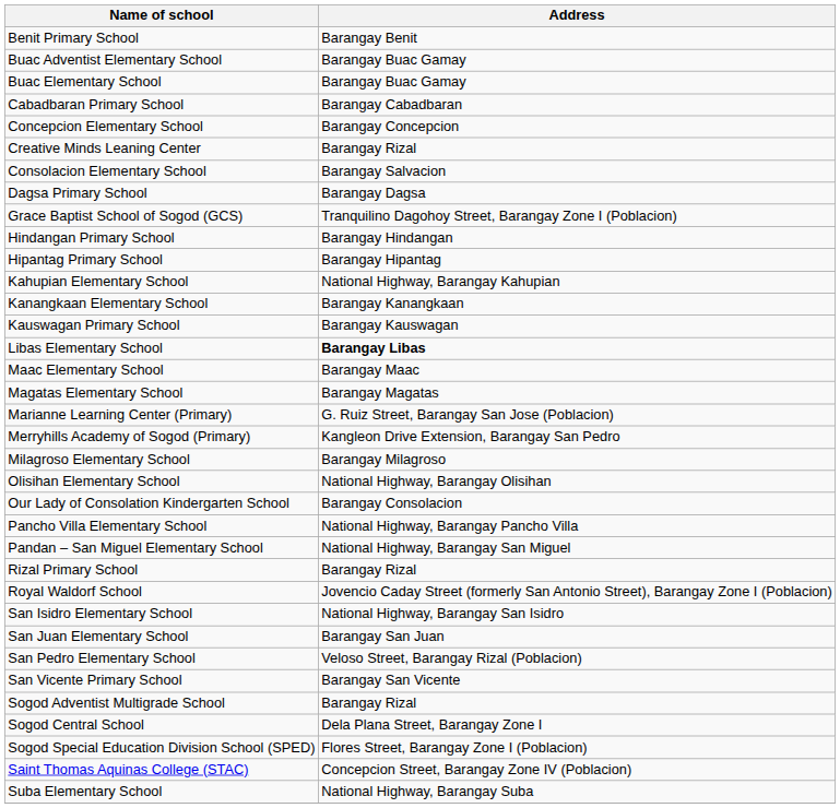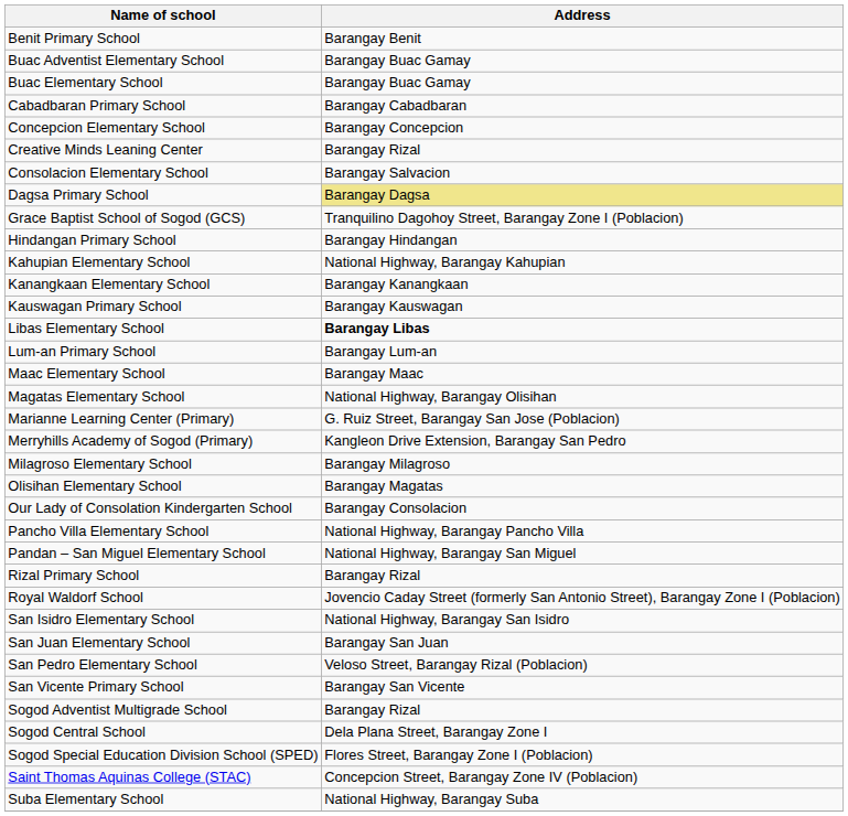 <table class="collapsible collapsed wikitable toccolours" style="min-width:25em">
 <tr>
 <th>Name of school</th>
 <th>Address</th>
 </tr>
 <tr>
 <td>Benit Primary School</td>
 <td>Barangay Benit</td>
 </tr>
 <tr>
 <td>Buac Adventist Elementary School</td>
 <td>Barangay Buac Gamay</td>
 </tr>
 <tr>
 <td>Buac Elementary School</td>
 <td>Barangay Buac Gamay</td>
 </tr>
 <tr>
 <td>Cabadbaran Primary School</td>
 <td>Barangay Cabadbaran</td>
 </tr>
 <tr>
 <td>Concepcion Elementary School</td>
 <td>Barangay Concepcion</td>
 </tr>
 <tr>
 <td>Creative Minds Leaning Center</td>
 <td>Barangay Rizal</td>
 </tr>
 <tr>
 <td>Consolacion Elementary School</td>
 <td>Barangay Salvacion</td>
 </tr>
 <tr>
 <td>Dagsa Primary School</td>
-<td>Barangay Dagsa</td>
+<td style="background: khaki;">Barangay Dagsa</td>
 </tr>
 <tr>
 <td>Grace Baptist School of Sogod (GCS)</td>
 <td>Tranquilino Dagohoy Street, Barangay Zone I (Poblacion)</td>
 </tr>
 <tr>
 <td>Hindangan Primary School</td>
 <td>Barangay Hindangan</td>
-</tr>
-<tr>
-<td>Hipantag Primary School</td>
-<td>Barangay Hipantag</td>
 </tr>
 <tr>
 <td>Kahupian Elementary School</td>
 <td>National Highway, Barangay Kahupian</td>
 </tr>
 <tr>
 <td>Kanangkaan Elementary School</td>
 <td>Barangay Kanangkaan</td>
 </tr>
 <tr>
 <td>Kauswagan Primary School</td>
 <td>Barangay Kauswagan</td>
 </tr>
 <tr>
 <td>Libas Elementary School</td>
 <td><strong>Barangay Libas</strong></td>
 </tr>
 <tr>
+<td>Lum-an Primary School</td>
+<td>Barangay Lum-an</td>
+</tr>
+<tr>
 <td>Maac Elementary School</td>
 <td>Barangay Maac</td>
 </tr>
 <tr>
 <td>Magatas Elementary School</td>
-<td>Barangay Magatas</td>
+<td>National Highway, Barangay Olisihan</td>
 </tr>
 <tr>
 <td>Marianne Learning Center (Primary)</td>
 <td>G. Ruiz Street, Barangay San Jose (Poblacion)</td>
 </tr>
 <tr>
 <td>Merryhills Academy of Sogod (Primary)</td>
 <td>Kangleon Drive Extension, Barangay San Pedro</td>
 </tr>
 <tr>
 <td>Milagroso Elementary School</td>
 <td>Barangay Milagroso</td>
 </tr>
 <tr>
 <td>Olisihan Elementary School</td>
-<td>National Highway, Barangay Olisihan</td>
+<td>Barangay Magatas</td>
 </tr>
 <tr>
 <td>Our Lady of Consolation Kindergarten School</td>
 <td>Barangay Consolacion</td>
 </tr>
 <tr>
 <td>Pancho Villa Elementary School</td>
 <td>National Highway, Barangay Pancho Villa</td>
 </tr>
 <tr>
 <td>Pandan – San Miguel Elementary School</td>
 <td>National Highway, Barangay San Miguel</td>
 </tr>
 <tr>
 <td>Rizal Primary School</td>
 <td>Barangay Rizal</td>
 </tr>
 <tr>
 <td>Royal Waldorf School</td>
 <td>Jovencio Caday Street (formerly San Antonio Street), Barangay Zone I (Poblacion)</td>
 </tr>
 <tr>
 <td>San Isidro Elementary School</td>
 <td>National Highway, Barangay San Isidro</td>
 </tr>
 <tr>
 <td>San Juan Elementary School</td>
 <td>Barangay San Juan</td>
 </tr>
 <tr>
 <td>San Pedro Elementary School</td>
 <td>Veloso Street, Barangay Rizal (Poblacion)</td>
 </tr>
 <tr>
 <td>San Vicente Primary School</td>
 <td>Barangay San Vicente</td>
 </tr>
 <tr>
 <td>Sogod Adventist Multigrade School</td>
 <td>Barangay Rizal</td>
 </tr>
 <tr>
 <td>Sogod Central School</td>
 <td>Dela Plana Street, Barangay Zone I</td>
 </tr>
 <tr>
 <td>Sogod Special Education Division School (SPED)</td>
 <td>Flores Street, Barangay Zone I (Poblacion)</td>
 </tr>
 <tr>
 <td><a href='#'>Saint Thomas Aquinas College (STAC)</a></td>
 <td>Concepcion Street, Barangay Zone IV (Poblacion)</td>
 </tr>
 <tr>
 <td>Suba Elementary School</td>
 <td>National Highway, Barangay Suba</td>
 </tr>
 <tr>
 </tr>
 </table>
